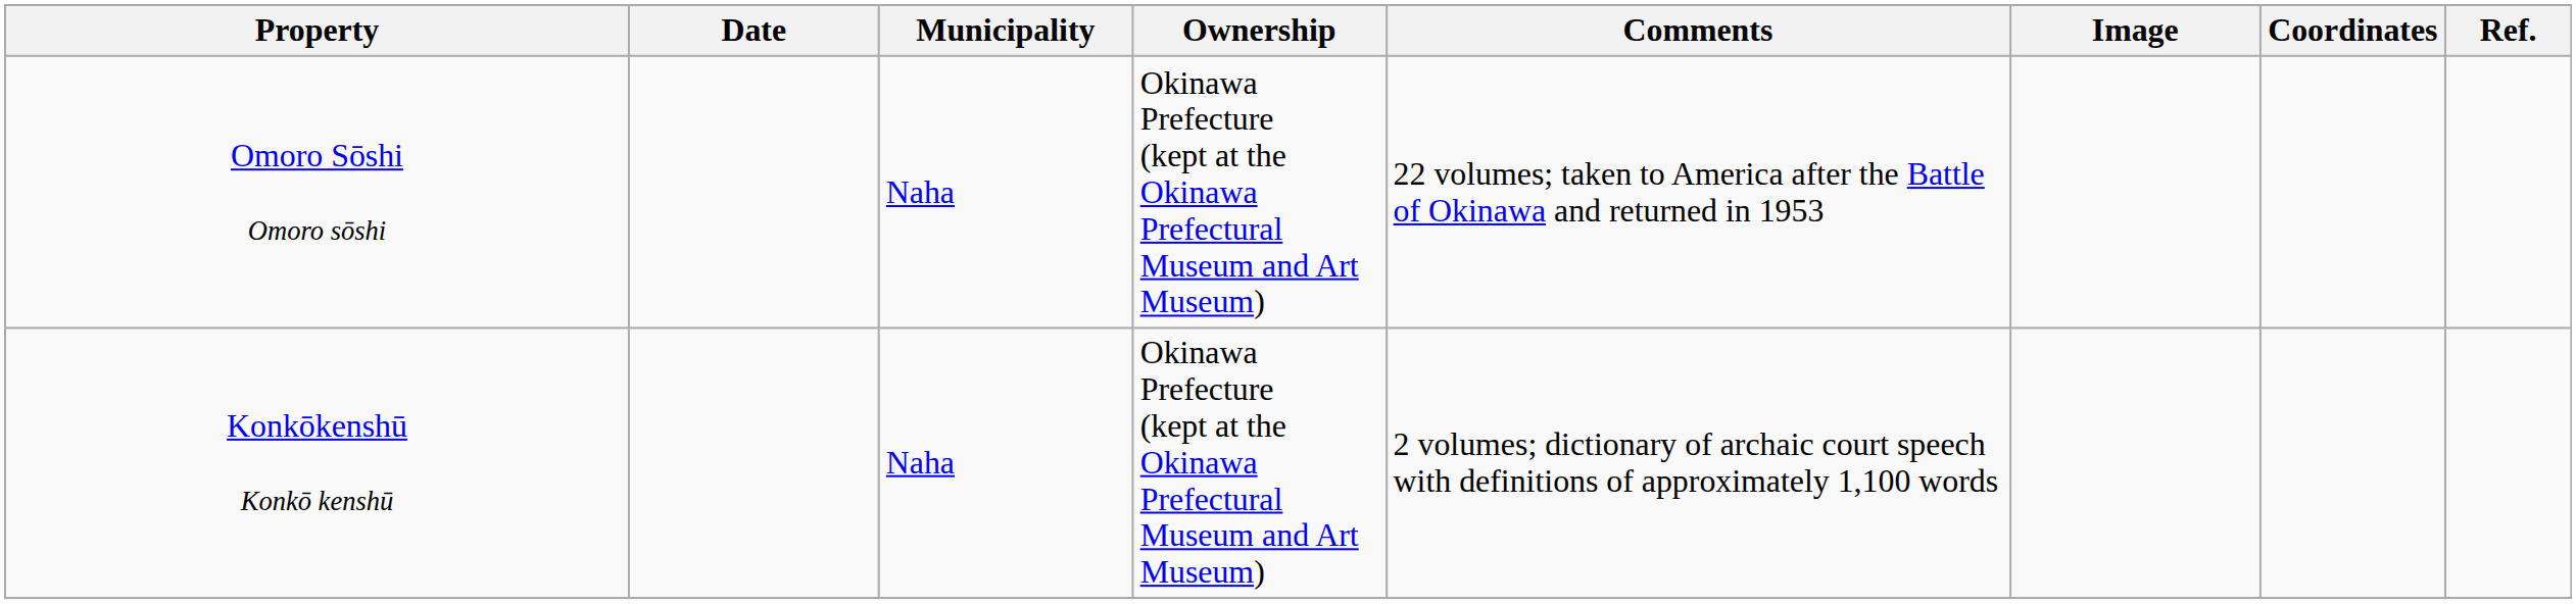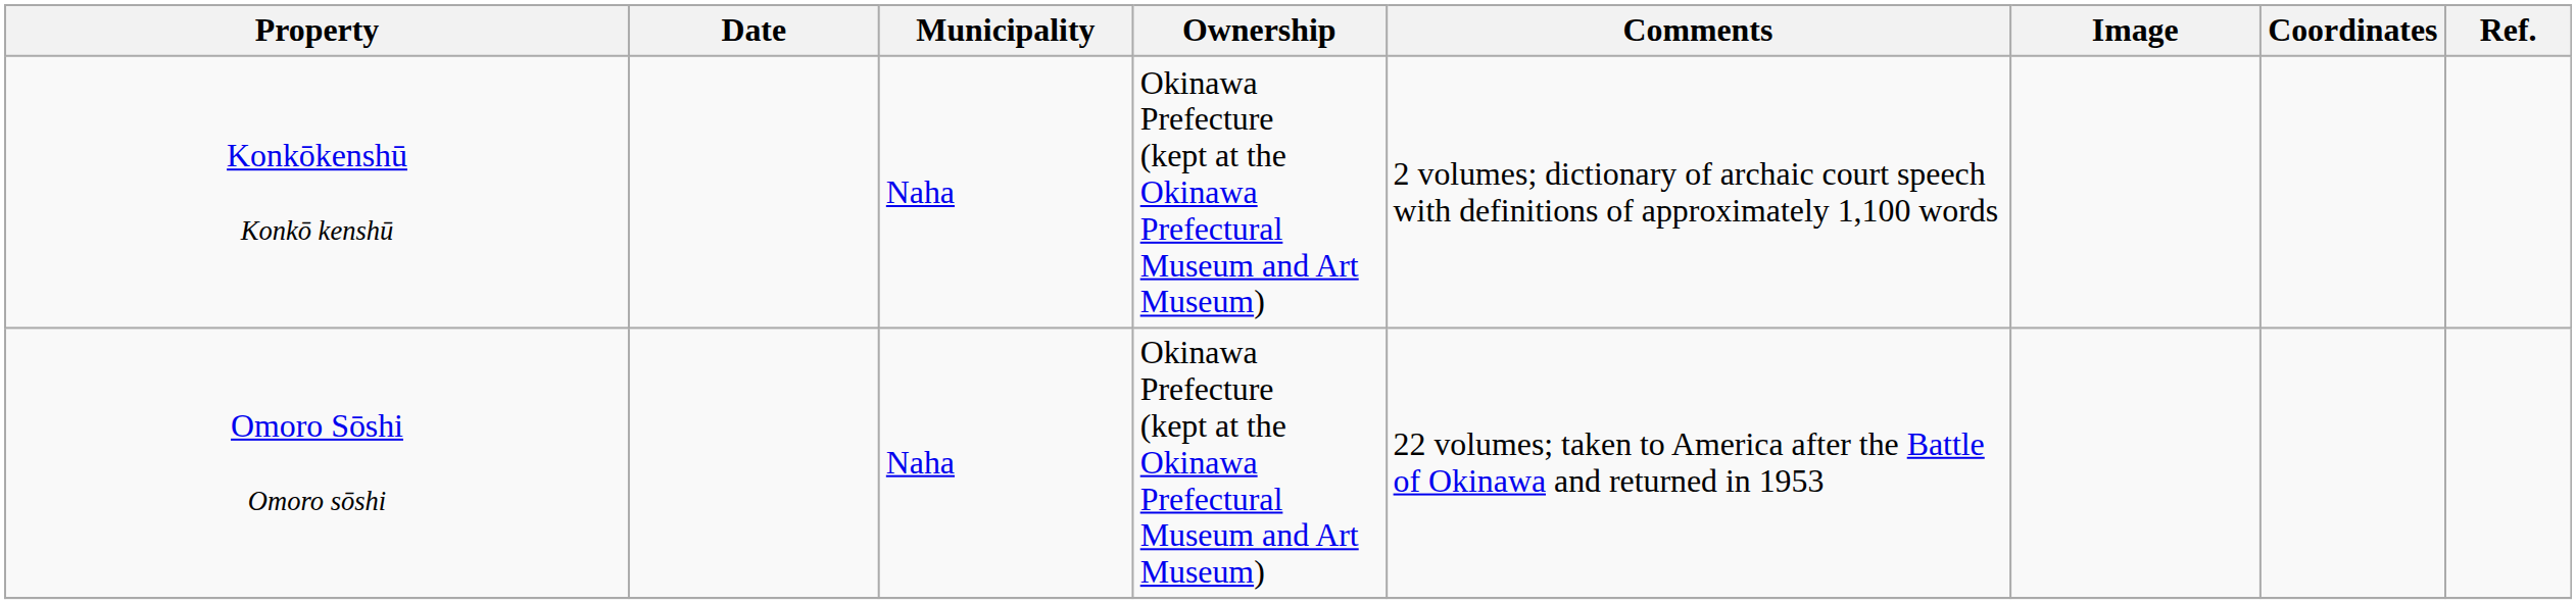 <table class="wikitable sortable"  style="width:100%;">
 <tr>
 <th width="25%" align="left">Property</th>
 <th width="10%" align="left">Date</th>
 <th width="10%" align="left">Municipality</th>
 <th width="10%" align="left">Ownership</th>
 <th width="25%" align="left" class="unsortable">Comments</th>
 <th width="10%" align="left" class="unsortable">Image</th>
 <th width="5%" align="left" class="unsortable">Coordinates</th>
 <th width="5%" align="left" class="unsortable">Ref.</th>
 </tr>
 <tr>
+<td align="center"><a href='#'>Konkōkenshū</a><br><br><small><em>Konkō kenshū </em></small></td>
+<td></td>
+<td><a href='#'>Naha</a></td>
+<td>Okinawa Prefecture<br>(kept at the <a href='#'>Okinawa Prefectural Museum and Art Museum</a>)</td>
+<td>2 volumes; dictionary of archaic court speech with definitions of approximately 1,100 words</td>
+<td></td>
+<td></td>
+<td></td>
+</tr>
+<tr>
 <td align="center"><a href='#'>Omoro Sōshi</a><br><br><small><em>Omoro sōshi</em></small></td>
 <td></td>
 <td><a href='#'>Naha</a></td>
 <td>Okinawa Prefecture<br>(kept at the <a href='#'>Okinawa Prefectural Museum and Art Museum</a>)</td>
 <td>22 volumes; taken to America after the <a href='#'>Battle of Okinawa</a> and returned in 1953</td>
 <td></td>
 <td></td>
 <td></td>
 </tr>
 <tr>
-<td align="center"><a href='#'>Konkōkenshū</a><br><br><small><em>Konkō kenshū </em></small></td>
-<td></td>
-<td><a href='#'>Naha</a></td>
-<td>Okinawa Prefecture<br>(kept at the <a href='#'>Okinawa Prefectural Museum and Art Museum</a>)</td>
-<td>2 volumes; dictionary of archaic court speech with definitions of approximately 1,100 words</td>
-<td></td>
-<td></td>
-<td></td>
-</tr>
-<tr>
 </tr>
 </table>
